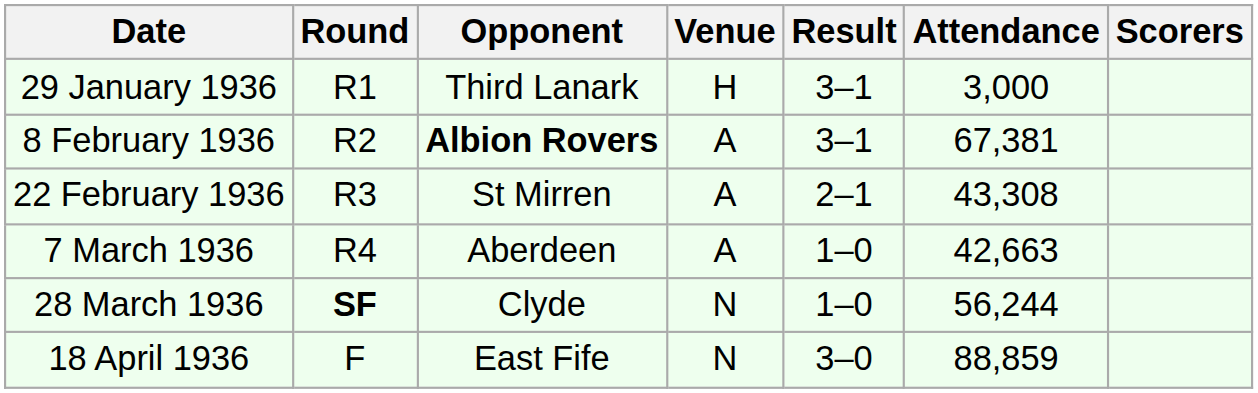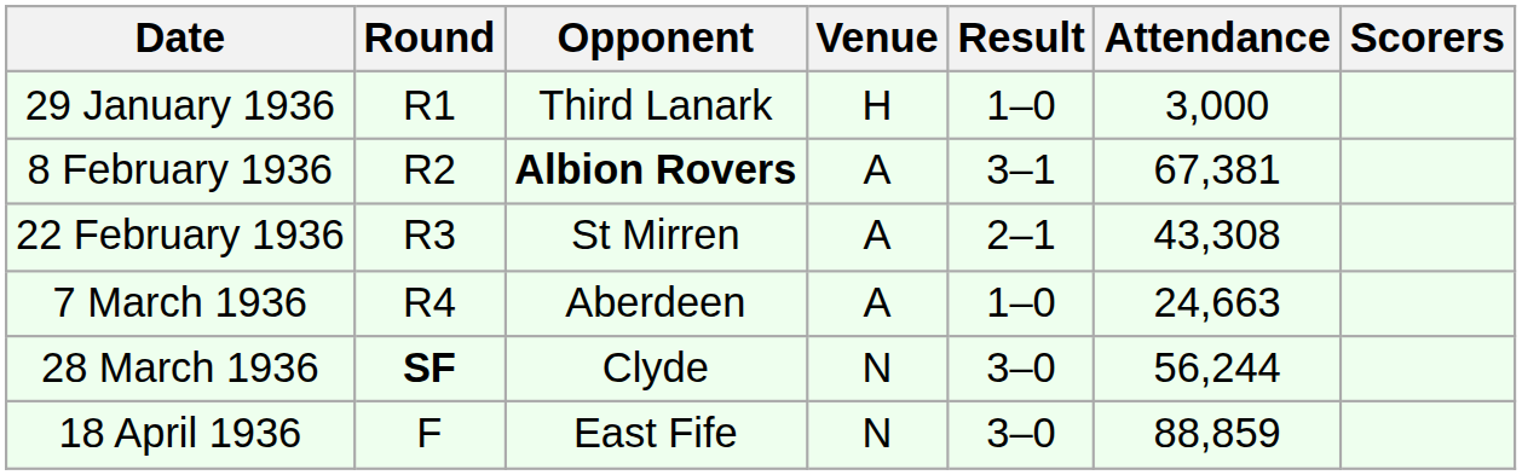 <table class="wikitable sortable" style="font-size:100%; text-align:center">
 <tr>
 <th>Date</th>
 <th>Round</th>
 <th>Opponent</th>
 <th>Venue</th>
 <th>Result</th>
 <th>Attendance</th>
 <th>Scorers</th>
 </tr>
 <tr bgcolor = "#EEFFEE">
 <td>29 January 1936</td>
 <td>R1</td>
 <td>Third Lanark</td>
 <td>H</td>
-<td>3–1</td>
+<td>1–0</td>
 <td>3,000</td>
 <td></td>
 </tr>
 <tr bgcolor = "#EEFFEE">
 <td>8 February 1936</td>
 <td>R2</td>
 <td><strong>Albion Rovers</strong></td>
 <td>A</td>
 <td>3–1</td>
 <td>67,381</td>
 <td></td>
 </tr>
 <tr bgcolor = "#EEFFEE">
 <td>22 February 1936</td>
 <td>R3</td>
 <td>St Mirren</td>
 <td>A</td>
 <td>2–1</td>
 <td>43,308</td>
 <td></td>
 </tr>
 <tr bgcolor = "#EEFFEE">
 <td>7 March 1936</td>
 <td>R4</td>
 <td>Aberdeen</td>
 <td>A</td>
 <td>1–0</td>
-<td>42,663</td>
+<td>24,663</td>
 <td></td>
 </tr>
 <tr bgcolor = "#EEFFEE">
 <td>28 March 1936</td>
 <td><strong>SF</strong></td>
 <td>Clyde</td>
 <td>N</td>
-<td>1–0</td>
+<td>3–0</td>
 <td>56,244</td>
 <td></td>
 </tr>
 <tr bgcolor = "#EEFFEE">
 <td>18 April 1936</td>
 <td>F</td>
 <td>East Fife</td>
 <td>N</td>
 <td>3–0</td>
 <td>88,859</td>
 <td></td>
 </tr>
 </table>
